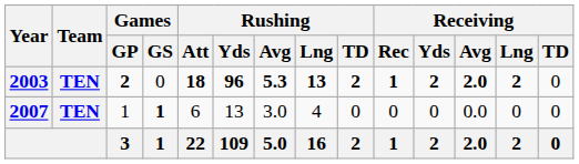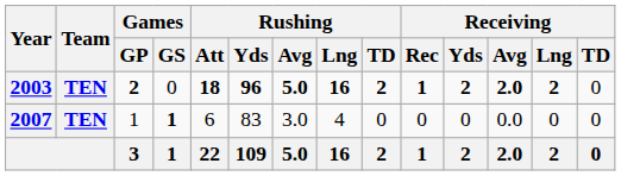 <table class="wikitable" style="text-align:center;">
 <tr>
 <th rowspan="2">Year</th>
 <th rowspan="2">Team</th>
 <th colspan="2">Games</th>
 <th colspan="5">Rushing</th>
 <th colspan="5">Receiving</th>
 </tr>
 <tr>
 <th>GP</th>
 <th>GS</th>
 <th>Att</th>
 <th>Yds</th>
 <th>Avg</th>
 <th>Lng</th>
 <th>TD</th>
 <th>Rec</th>
 <th>Yds</th>
 <th>Avg</th>
 <th>Lng</th>
 <th>TD</th>
 </tr>
 <tr>
 <th><a href='#'>2003</a></th>
 <th><a href='#'>TEN</a></th>
 <td><strong>2</strong></td>
 <td>0</td>
 <td><strong>18</strong></td>
 <td><strong>96</strong></td>
-<td><strong>5.3</strong></td>
-<td><strong>13</strong></td>
+<td><strong>5.0</strong></td>
+<td><strong>16</strong></td>
 <td><strong>2</strong></td>
 <td><strong>1</strong></td>
 <td><strong>2</strong></td>
 <td><strong>2.0</strong></td>
 <td><strong>2</strong></td>
 <td>0</td>
 </tr>
 <tr>
 <th><a href='#'>2007</a></th>
 <th><a href='#'>TEN</a></th>
 <td>1</td>
 <td><strong>1</strong></td>
 <td>6</td>
-<td>13</td>
+<td>83</td>
 <td>3.0</td>
 <td>4</td>
 <td>0</td>
 <td>0</td>
 <td>0</td>
 <td>0.0</td>
 <td>0</td>
 <td>0</td>
 </tr>
 <tr>
 <th colspan="2"></th>
 <th>3</th>
 <th>1</th>
 <th>22</th>
 <th>109</th>
 <th>5.0</th>
 <th>16</th>
 <th>2</th>
 <th>1</th>
 <th>2</th>
 <th>2.0</th>
 <th>2</th>
 <th>0</th>
 </tr>
 </table>
